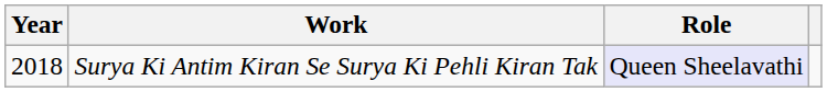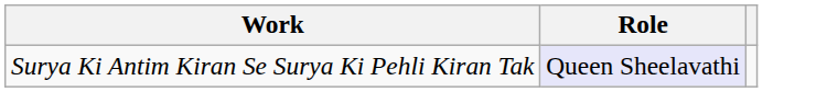 <table class="wikitable">
 <tr>
-<th scope="col">Year</th>
 <th scope="col">Work</th>
 <th scope="col">Role</th>
 <th scope="col" class="unsortable"></th>
 </tr>
 <tr>
-<td>2018</td>
 <td><em>Surya Ki Antim Kiran Se Surya Ki Pehli Kiran Tak</em></td>
 <td style="background: lavender;">Queen Sheelavathi</td>
 <td></td>
 </tr>
 </table>
